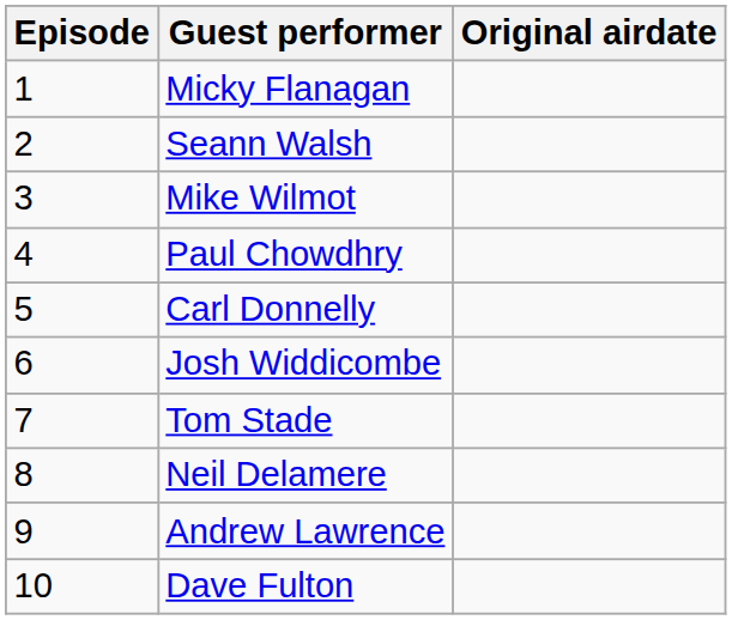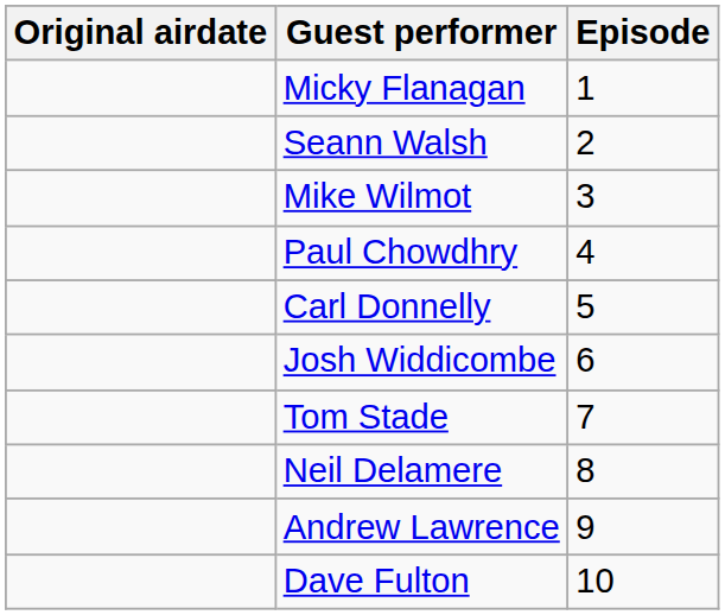 <table class="wikitable">
 <tr>
+<th>Original airdate</th>
+<th>Guest performer</th>
 <th>Episode</th>
-<th>Guest performer</th>
-<th>Original airdate</th>
 </tr>
 <tr>
+<td></td>
+<td><a href='#'>Micky Flanagan</a></td>
 <td>1</td>
-<td><a href='#'>Micky Flanagan</a></td>
-<td></td>
 </tr>
 <tr>
+<td></td>
+<td><a href='#'>Seann Walsh</a></td>
 <td>2</td>
-<td><a href='#'>Seann Walsh</a></td>
-<td></td>
 </tr>
 <tr>
+<td></td>
+<td><a href='#'>Mike Wilmot</a></td>
 <td>3</td>
-<td><a href='#'>Mike Wilmot</a></td>
-<td></td>
 </tr>
 <tr>
+<td></td>
+<td><a href='#'>Paul Chowdhry</a></td>
 <td>4</td>
-<td><a href='#'>Paul Chowdhry</a></td>
-<td></td>
 </tr>
 <tr>
+<td></td>
+<td><a href='#'>Carl Donnelly</a></td>
 <td>5</td>
-<td><a href='#'>Carl Donnelly</a></td>
-<td></td>
 </tr>
 <tr>
+<td></td>
+<td><a href='#'>Josh Widdicombe</a></td>
 <td>6</td>
-<td><a href='#'>Josh Widdicombe</a></td>
-<td></td>
 </tr>
 <tr>
+<td></td>
+<td><a href='#'>Tom Stade</a></td>
 <td>7</td>
-<td><a href='#'>Tom Stade</a></td>
-<td></td>
 </tr>
 <tr>
+<td></td>
+<td><a href='#'>Neil Delamere</a></td>
 <td>8</td>
-<td><a href='#'>Neil Delamere</a></td>
-<td></td>
 </tr>
 <tr>
+<td></td>
+<td><a href='#'>Andrew Lawrence</a></td>
 <td>9</td>
-<td><a href='#'>Andrew Lawrence</a></td>
-<td></td>
 </tr>
 <tr>
+<td></td>
+<td><a href='#'>Dave Fulton</a></td>
 <td>10</td>
-<td><a href='#'>Dave Fulton</a></td>
-<td></td>
 </tr>
 </table>
